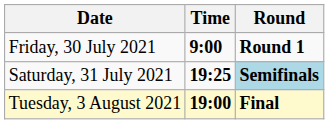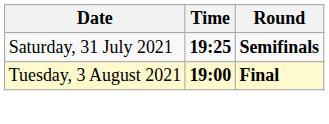 <table class="wikitable">
 <tr>
 <th>Date</th>
 <th>Time</th>
 <th>Round</th>
 </tr>
 <tr>
-<td>Friday, 30 July 2021</td>
-<td><strong>9:00</strong></td>
-<td><strong>Round 1</strong></td>
-</tr>
-<tr>
 <td>Saturday, 31 July 2021</td>
 <td><strong>19:25</strong></td>
-<td style="background: lightblue;"><strong>Semifinals</strong></td>
+<td><strong>Semifinals</strong></td>
 </tr>
 <tr style=background:lemonchiffon>
 <td>Tuesday, 3 August 2021</td>
 <td><strong>19:00</strong></td>
 <td><strong>Final</strong></td>
 </tr>
 </table>
